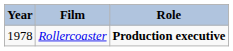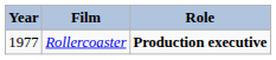 <table class="wikitable" style="font-size:95%;">
 <tr>
 <th style="background:#B0C4DE;">Year</th>
 <th style="background:#B0C4DE;">Film</th>
 <th style="background:#B0C4DE;">Role</th>
 </tr>
 <tr>
-<td>1978</td>
+<td>1977</td>
 <td><em><a href='#'>Rollercoaster</a></em></td>
 <td><strong>Production executive</strong></td>
 </tr>
 </table>
